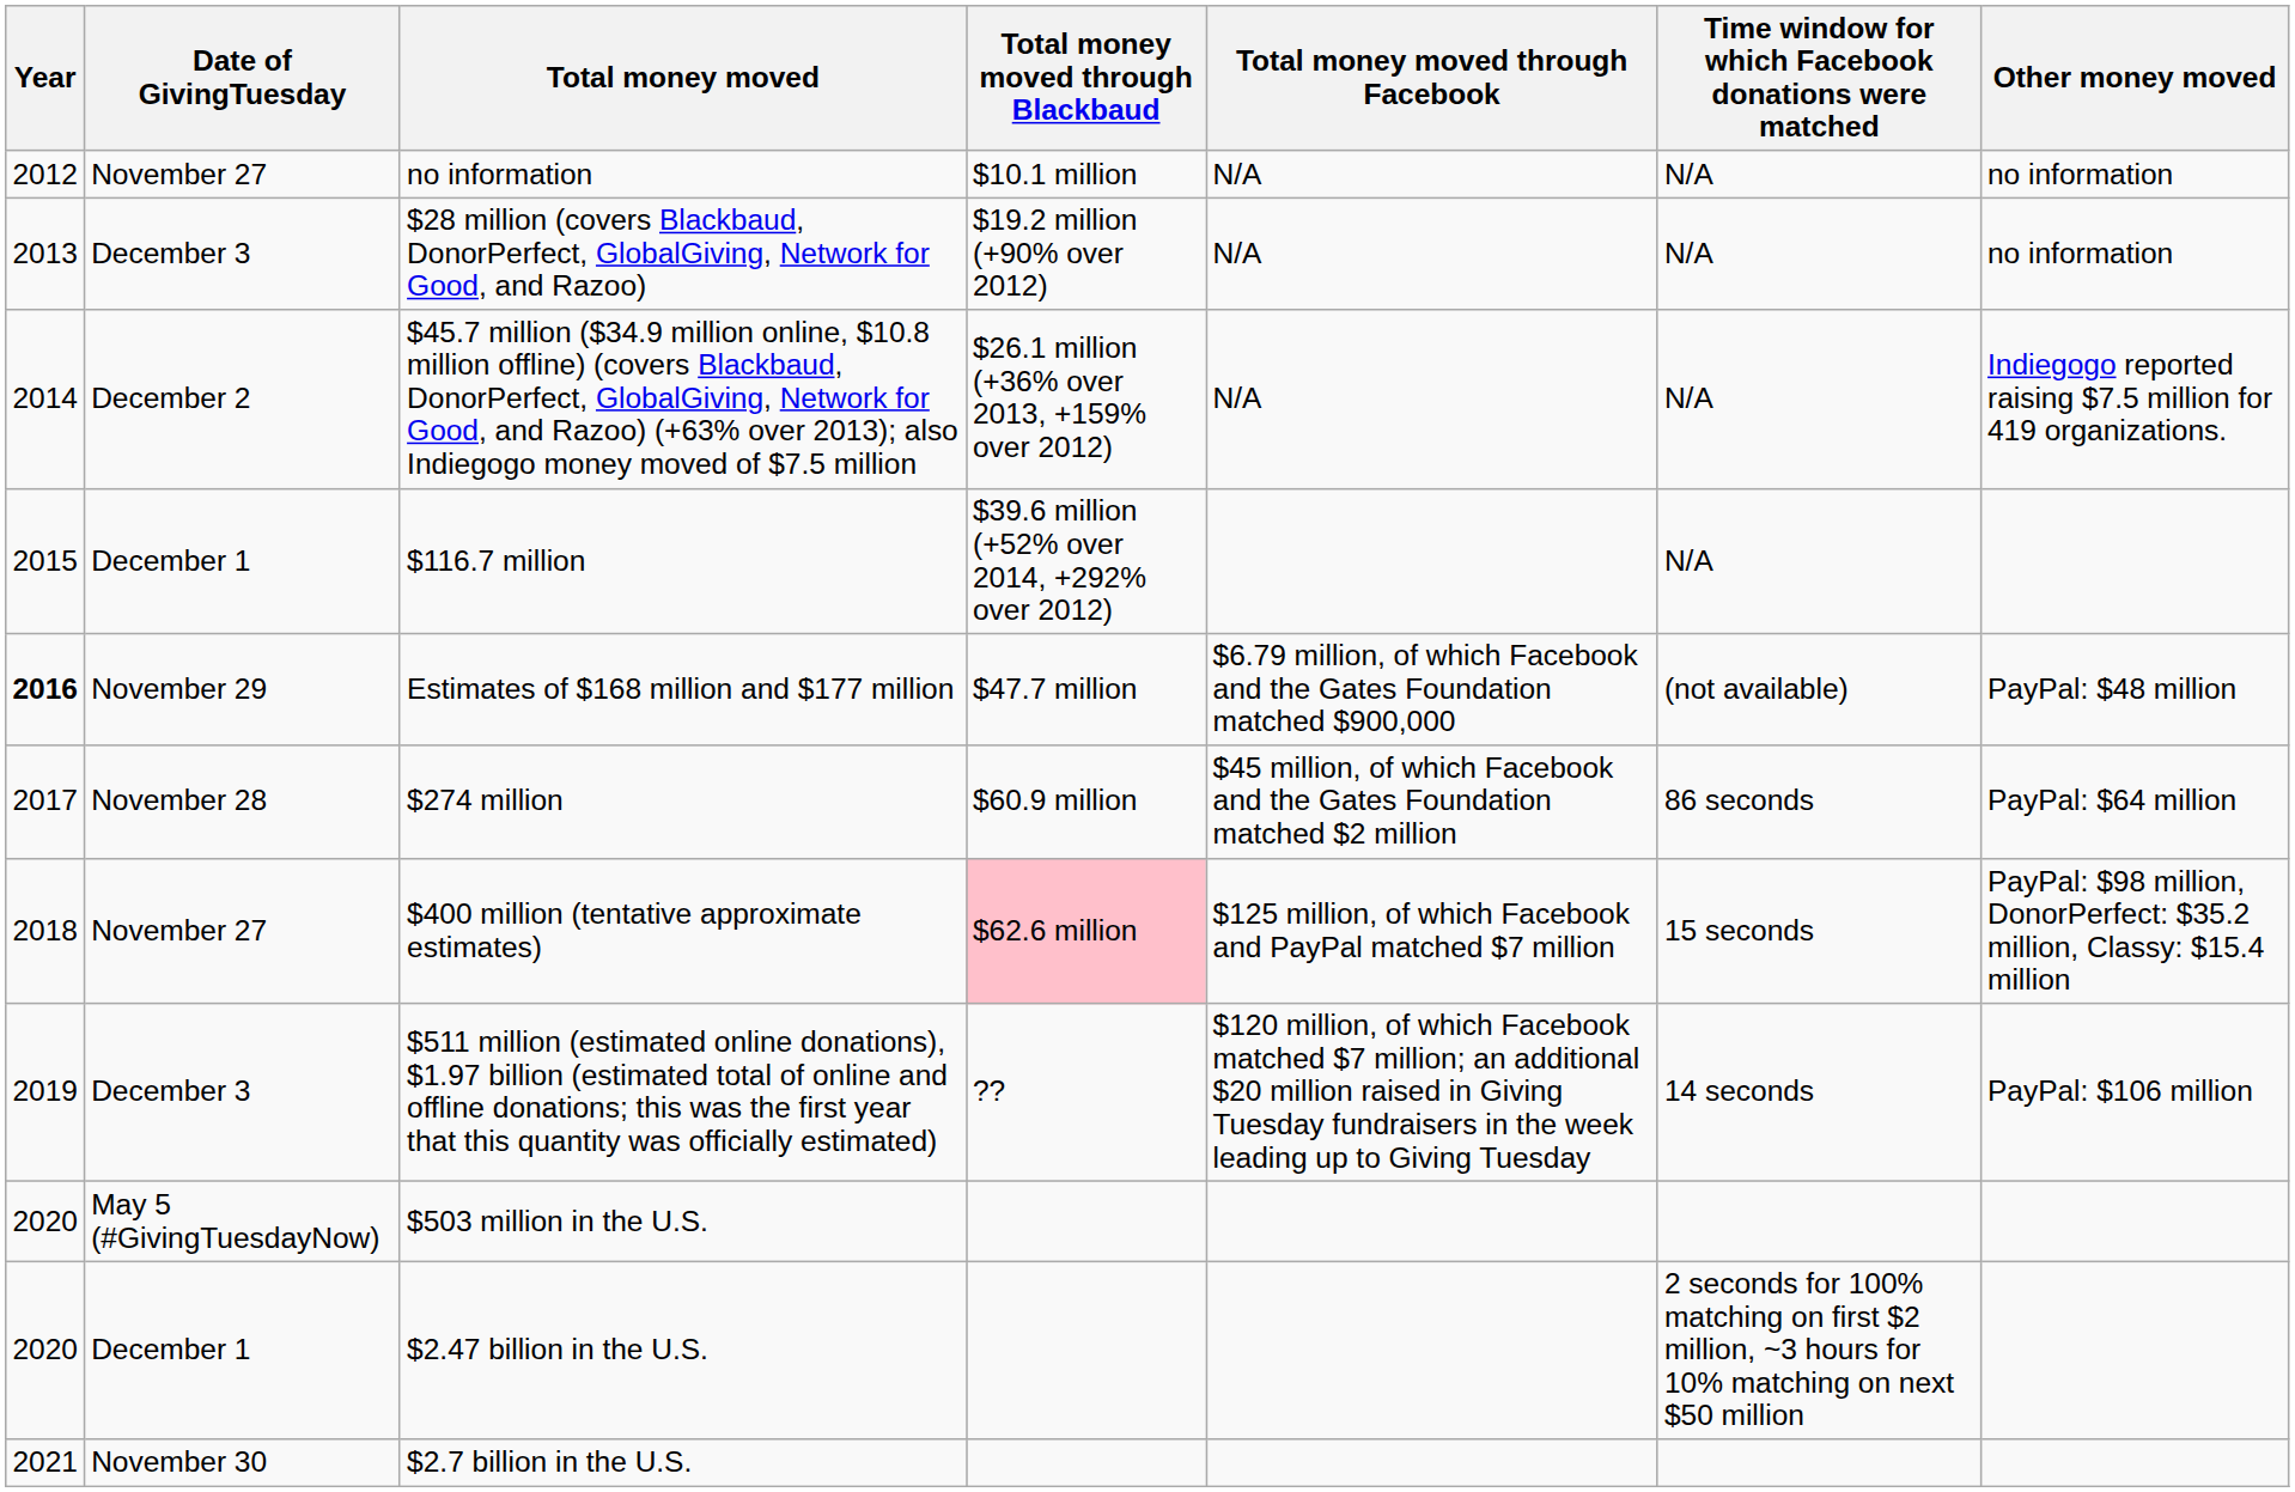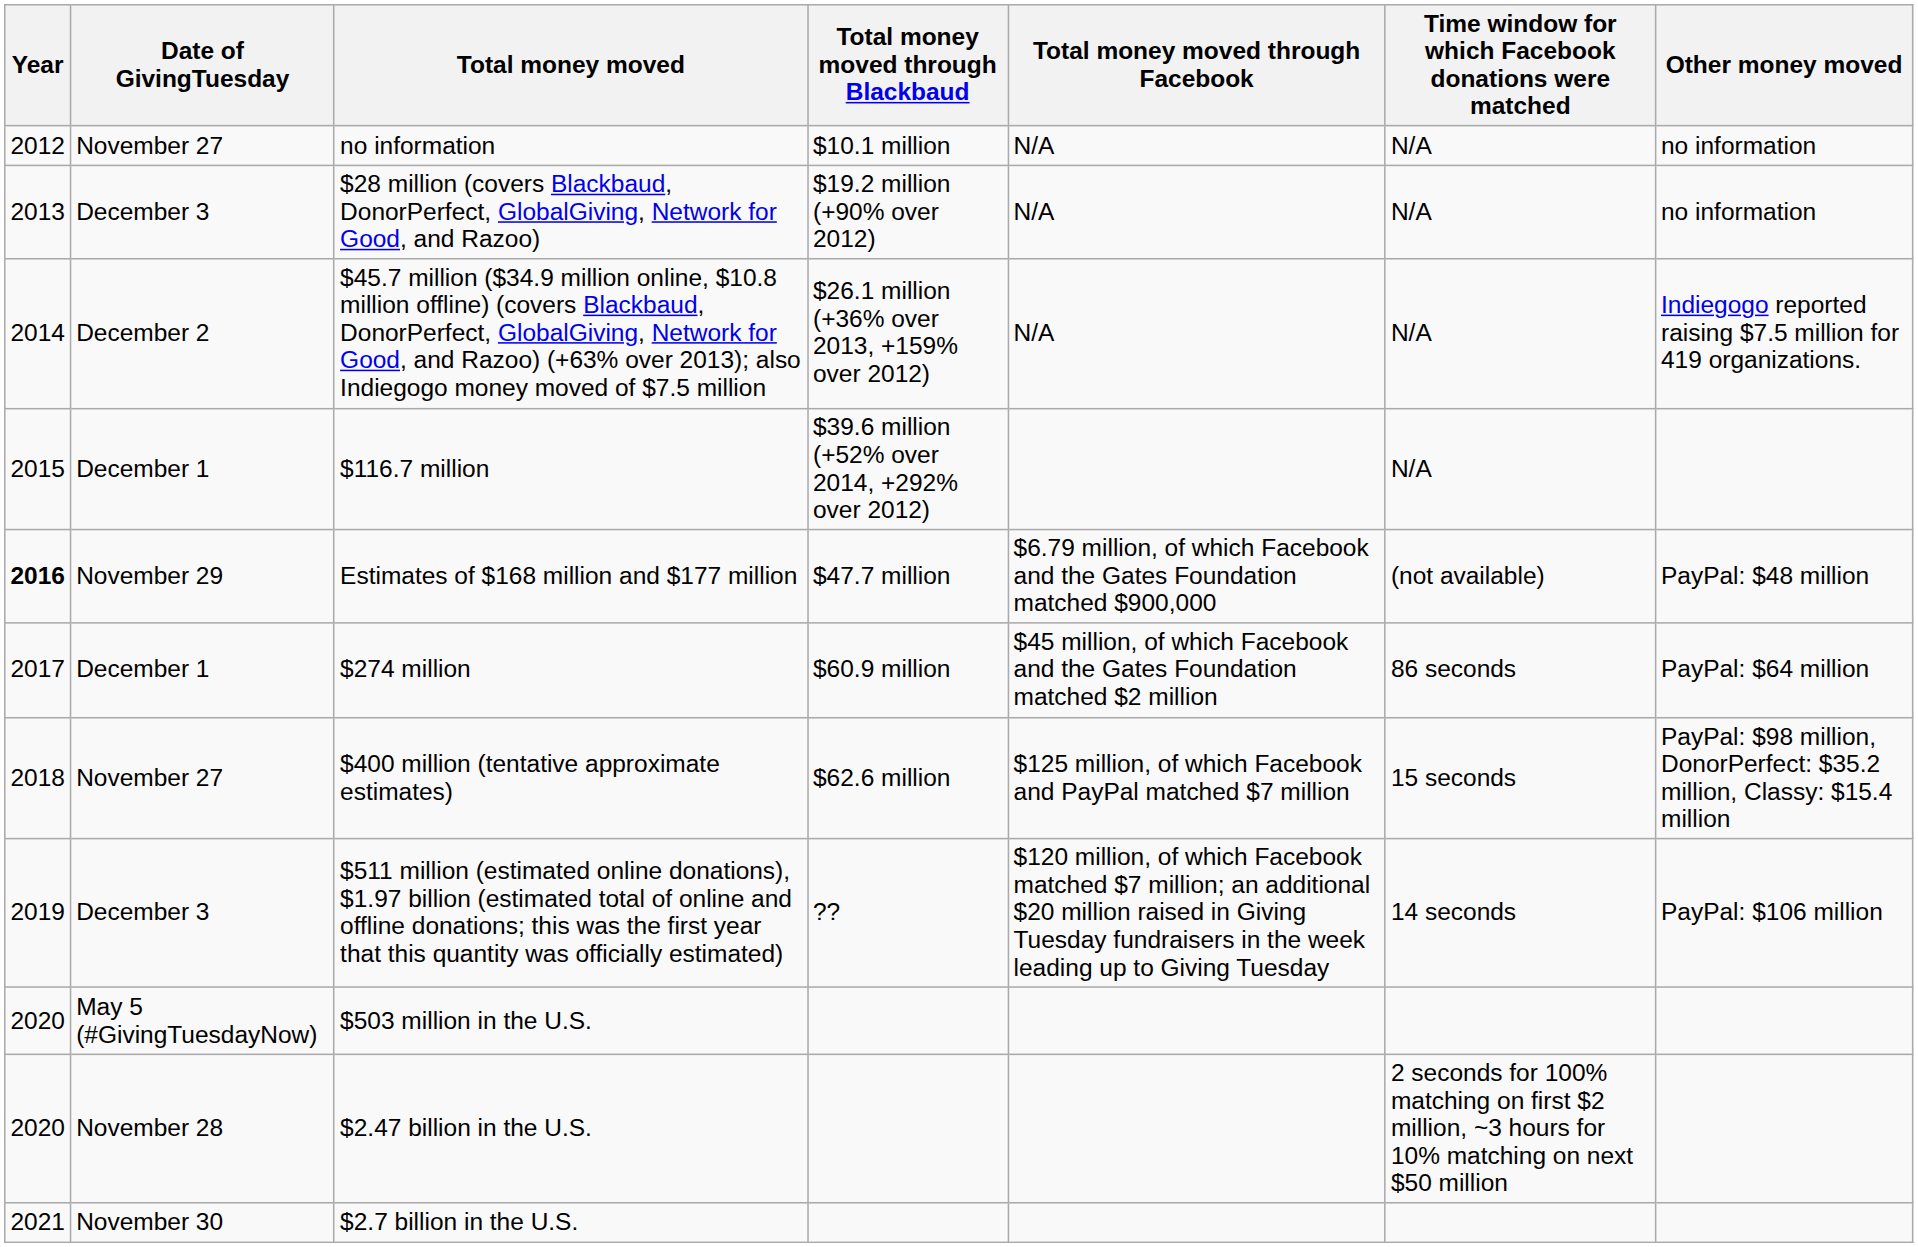 <table class="wikitable">
 <tr>
 <th>Year</th>
 <th>Date of GivingTuesday</th>
 <th>Total money moved</th>
 <th>Total money moved through <a href='#'>Blackbaud</a></th>
 <th>Total money moved through Facebook</th>
 <th>Time window for which Facebook donations were matched</th>
 <th>Other money moved</th>
 </tr>
 <tr>
 <td>2012</td>
 <td>November 27</td>
 <td>no information</td>
 <td>$10.1 million</td>
 <td>N/A</td>
 <td>N/A</td>
 <td>no information</td>
 </tr>
 <tr>
 <td>2013</td>
 <td>December 3</td>
 <td>$28 million (covers <a href='#'>Blackbaud</a>, DonorPerfect, <a href='#'>GlobalGiving</a>, <a href='#'>Network for Good</a>, and Razoo)</td>
 <td>$19.2 million (+90% over 2012)</td>
 <td>N/A</td>
 <td>N/A</td>
 <td>no information</td>
 </tr>
 <tr>
 <td>2014</td>
 <td>December 2</td>
 <td>$45.7 million ($34.9 million online, $10.8 million offline) (covers <a href='#'>Blackbaud</a>, DonorPerfect, <a href='#'>GlobalGiving</a>, <a href='#'>Network for Good</a>, and Razoo) (+63% over 2013); also Indiegogo money moved of $7.5 million</td>
 <td>$26.1 million (+36% over 2013, +159% over 2012)</td>
 <td>N/A</td>
 <td>N/A</td>
 <td><a href='#'>Indiegogo</a> reported raising $7.5 million for 419 organizations.</td>
 </tr>
 <tr>
 <td>2015</td>
 <td>December 1</td>
 <td>$116.7 million</td>
 <td>$39.6 million (+52% over 2014, +292% over 2012)</td>
 <td></td>
 <td>N/A</td>
 <td></td>
 </tr>
 <tr>
 <td><strong>2016</strong></td>
 <td>November 29</td>
 <td>Estimates of $168 million and $177 million</td>
 <td>$47.7 million</td>
 <td>$6.79 million, of which Facebook and the Gates Foundation matched $900,000</td>
 <td>(not available)</td>
 <td>PayPal: $48 million</td>
 </tr>
 <tr>
 <td>2017</td>
-<td>November 28</td>
+<td>December 1</td>
 <td>$274 million</td>
 <td>$60.9 million</td>
 <td>$45 million, of which Facebook and the Gates Foundation matched $2 million</td>
 <td>86 seconds</td>
 <td>PayPal: $64 million</td>
 </tr>
 <tr>
 <td>2018</td>
 <td>November 27</td>
 <td>$400 million (tentative approximate estimates)</td>
-<td style="background: pink;">$62.6 million</td>
+<td>$62.6 million</td>
 <td>$125 million, of which Facebook and PayPal matched $7 million</td>
 <td>15 seconds</td>
 <td>PayPal: $98 million, DonorPerfect: $35.2 million, Classy: $15.4 million</td>
 </tr>
 <tr>
 <td>2019</td>
 <td>December 3</td>
 <td>$511 million (estimated online donations), $1.97 billion (estimated total of online and offline donations; this was the first year that this quantity was officially estimated)</td>
 <td>??</td>
 <td>$120 million, of which Facebook matched $7 million; an additional $20 million raised in Giving Tuesday fundraisers in the week leading up to Giving Tuesday</td>
 <td>14 seconds</td>
 <td>PayPal: $106 million</td>
 </tr>
 <tr>
 <td>2020</td>
 <td>May 5 (#GivingTuesdayNow)</td>
 <td>$503 million in the U.S.</td>
 <td></td>
 <td></td>
 <td></td>
 </tr>
 <tr>
 <td>2020</td>
-<td>December 1</td>
+<td>November 28</td>
 <td>$2.47 billion in the U.S.</td>
 <td></td>
 <td></td>
 <td>2 seconds for 100% matching on first $2 million, ~3 hours for 10% matching on next $50 million</td>
 <td></td>
 </tr>
 <tr>
 <td>2021</td>
 <td>November 30</td>
 <td>$2.7 billion in the U.S. </td>
 <td></td>
 <td></td>
 <td></td>
 <td></td>
 </tr>
 <tr>
 </tr>
 </table>
